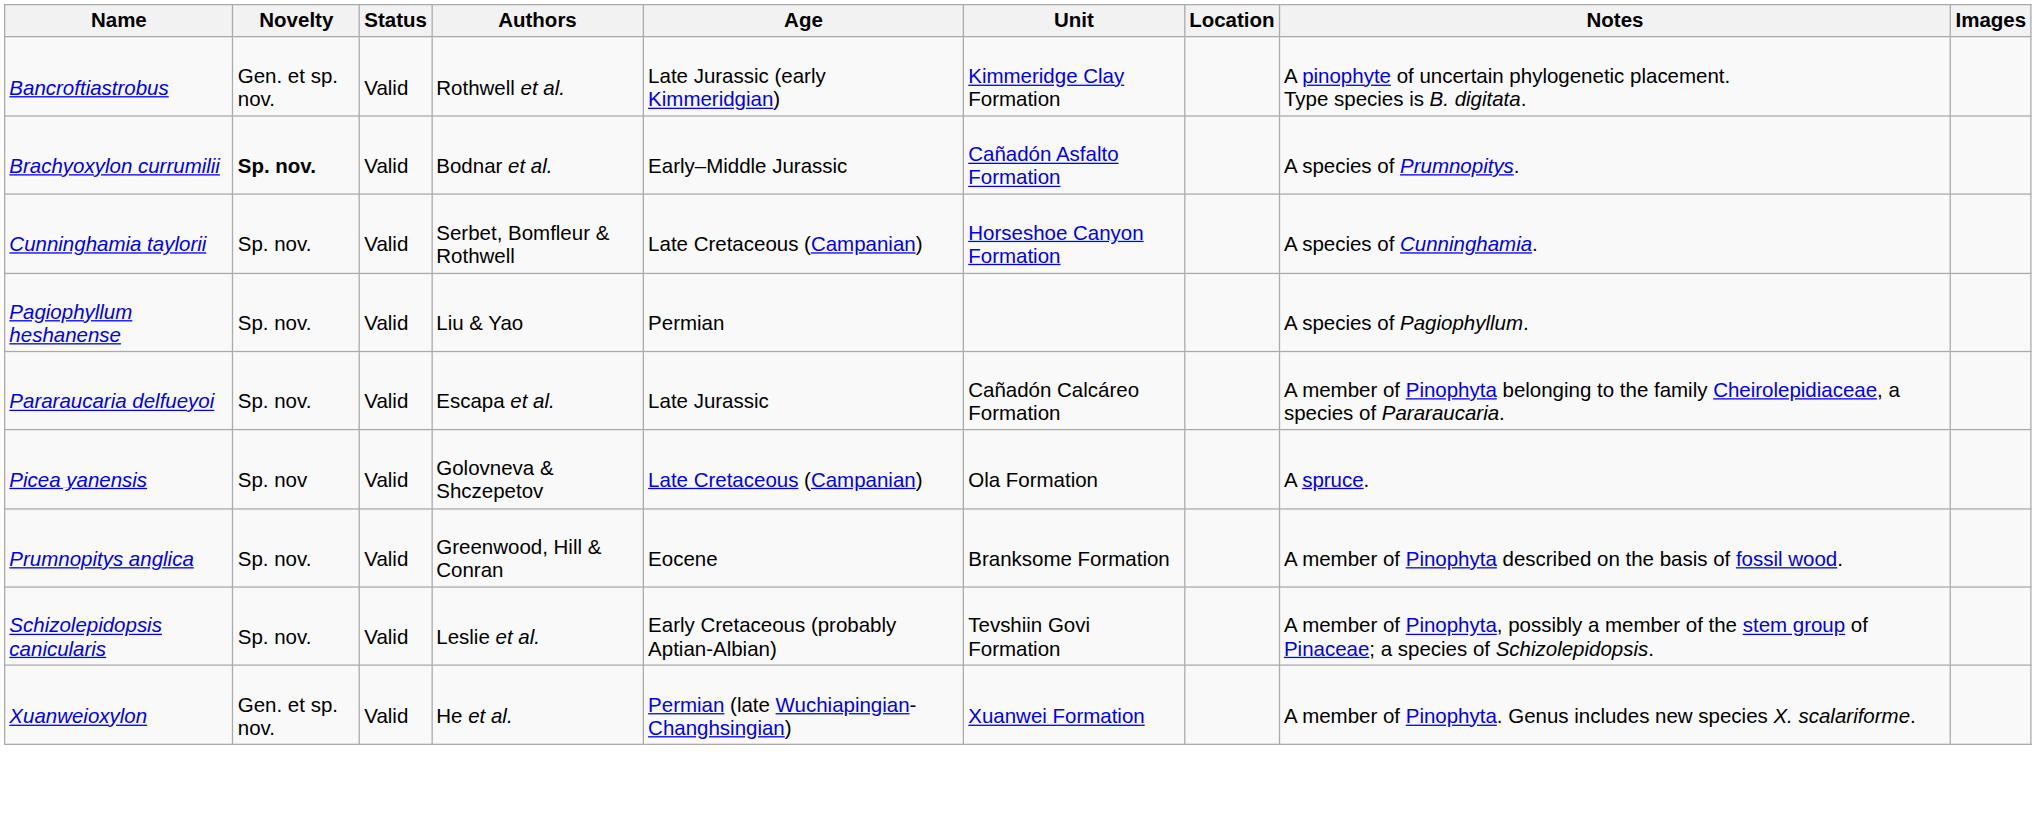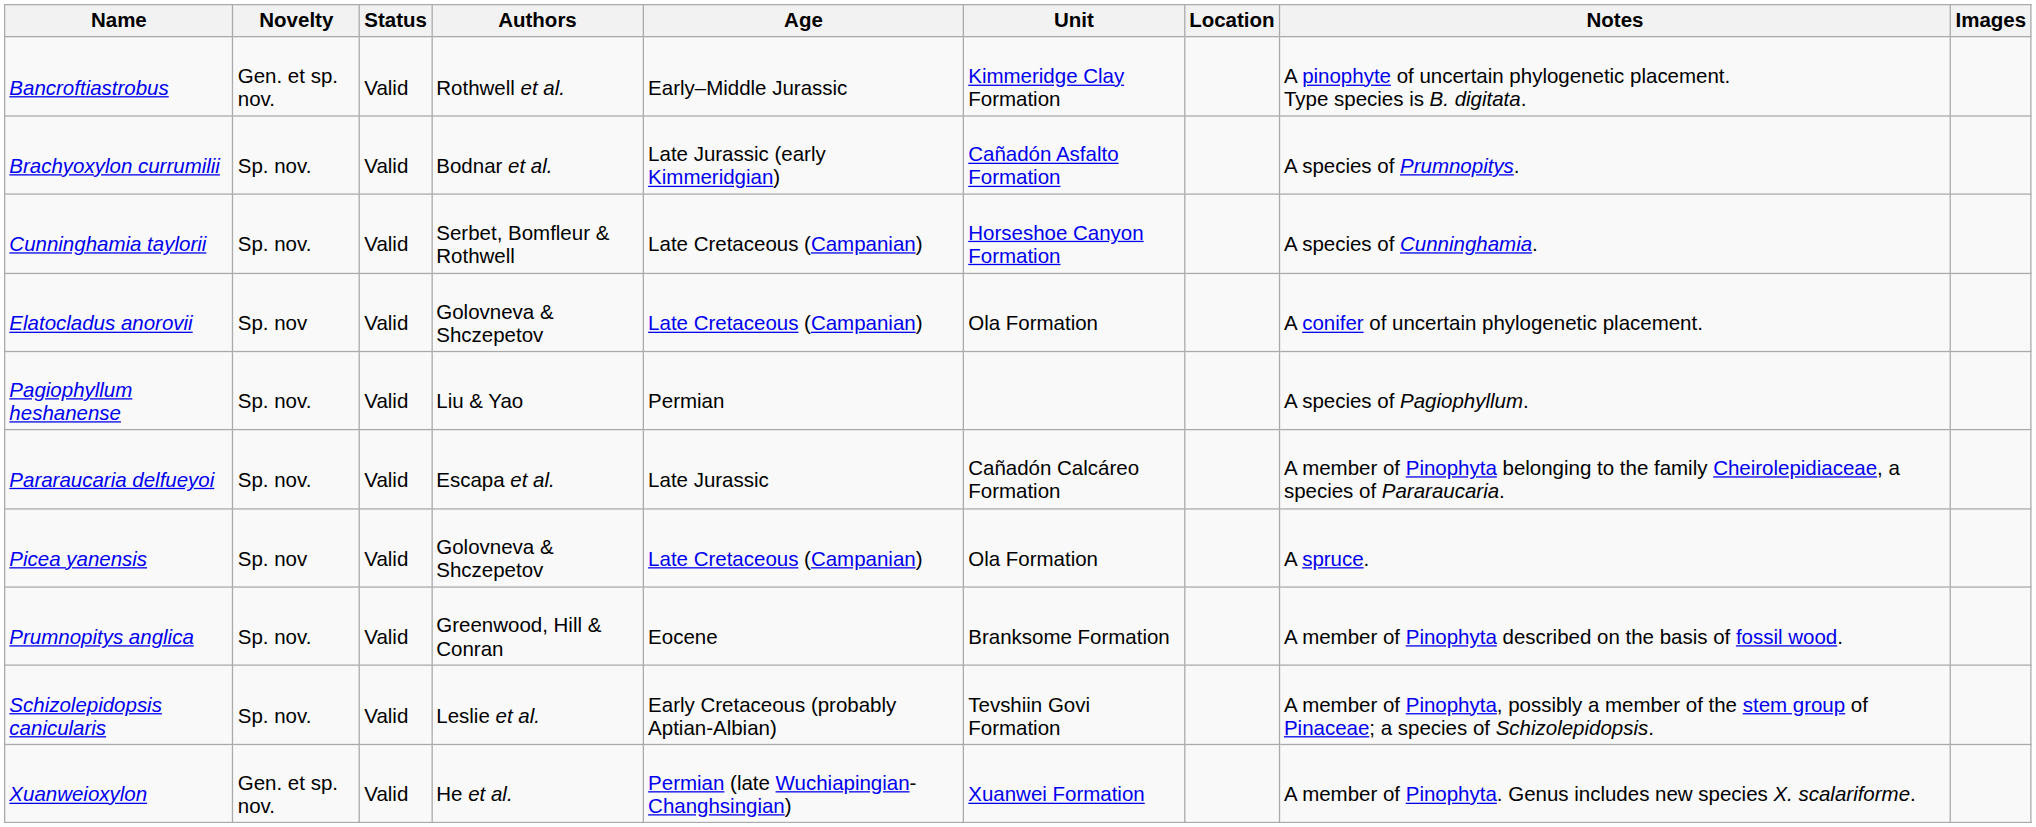 <table class="wikitable sortable" align="center" width="100%">
 <tr>
 <th>Name</th>
 <th>Novelty</th>
 <th>Status</th>
 <th>Authors</th>
 <th>Age</th>
 <th>Unit</th>
 <th>Location</th>
 <th>Notes</th>
 <th>Images</th>
 </tr>
 <tr>
 <td><br><em><a href='#'>Bancroftiastrobus</a></em></td>
 <td><br>Gen. et sp. nov.</td>
 <td><br>Valid</td>
 <td><br>Rothwell <em>et al.</em></td>
-<td><br>Late Jurassic (early <a href='#'>Kimmeridgian</a>)</td>
+<td><br>Early–Middle Jurassic</td>
 <td><br><a href='#'>Kimmeridge Clay</a> Formation</td>
 <td><br></td>
 <td><br>A <a href='#'>pinophyte</a> of uncertain phylogenetic placement.<br>  Type species is <em>B. digitata</em>.</td>
 <td></td>
 </tr>
 <tr>
 <td><br><em><a href='#'>Brachyoxylon currumilii</a></em></td>
-<td><strong><br>Sp. nov.</strong></td>
+<td><br>Sp. nov.</td>
 <td><br>Valid</td>
 <td><br>Bodnar <em>et al.</em></td>
-<td><br>Early–Middle Jurassic</td>
+<td><br>Late Jurassic (early <a href='#'>Kimmeridgian</a>)</td>
 <td><br><a href='#'>Cañadón Asfalto Formation</a></td>
 <td><br></td>
 <td><br>A species of <em><a href='#'>Prumnopitys</a></em>.</td>
 <td></td>
 </tr>
 <tr>
 <td><br><em><a href='#'>Cunninghamia taylorii</a></em></td>
 <td><br>Sp. nov.</td>
 <td><br>Valid</td>
 <td><br>Serbet, Bomfleur & Rothwell</td>
 <td><br>Late Cretaceous (<a href='#'>Campanian</a>)</td>
 <td><br><a href='#'>Horseshoe Canyon Formation</a></td>
 <td><br></td>
 <td><br>A species of <em><a href='#'>Cunninghamia</a></em>.</td>
+<td></td>
+</tr>
+<tr>
+<td><br><em><a href='#'>Elatocladus anorovii</a></em></td>
+<td><br>Sp. nov</td>
+<td><br>Valid</td>
+<td><br>Golovneva & Shczepetov</td>
+<td><br><a href='#'>Late Cretaceous</a> (<a href='#'>Campanian</a>)</td>
+<td><br>Ola Formation</td>
+<td><br></td>
+<td><br>A <a href='#'>conifer</a> of uncertain phylogenetic placement.</td>
 <td></td>
 </tr>
 <tr>
 <td><br><em><a href='#'>Pagiophyllum heshanense</a></em></td>
 <td><br>Sp. nov.</td>
 <td><br>Valid</td>
 <td><br>Liu & Yao</td>
 <td><br>Permian</td>
 <td></td>
 <td><br></td>
 <td><br>A species of <em>Pagiophyllum</em>.</td>
 <td></td>
 </tr>
 <tr>
 <td><br><em><a href='#'>Pararaucaria delfueyoi</a></em></td>
 <td><br>Sp. nov.</td>
 <td><br>Valid</td>
 <td><br>Escapa <em>et al.</em></td>
 <td><br>Late Jurassic</td>
 <td><br>Cañadón Calcáreo Formation</td>
 <td><br></td>
 <td><br>A member of <a href='#'>Pinophyta</a> belonging to the family <a href='#'>Cheirolepidiaceae</a>, a species of <em>Pararaucaria</em>.</td>
 <td></td>
 </tr>
 <tr>
 <td><br><em><a href='#'>Picea yanensis</a></em></td>
 <td><br>Sp. nov</td>
 <td><br>Valid</td>
 <td><br>Golovneva & Shczepetov</td>
 <td><br><a href='#'>Late Cretaceous</a> (<a href='#'>Campanian</a>)</td>
 <td><br>Ola Formation</td>
 <td><br></td>
 <td><br>A <a href='#'>spruce</a>.</td>
 <td></td>
 </tr>
 <tr>
 <td><br><em><a href='#'>Prumnopitys anglica</a></em></td>
 <td><br>Sp. nov.</td>
 <td><br>Valid</td>
 <td><br>Greenwood, Hill & Conran</td>
 <td><br>Eocene</td>
 <td><br>Branksome Formation</td>
 <td><br></td>
 <td><br>A member of <a href='#'>Pinophyta</a> described on the basis of <a href='#'>fossil wood</a>.</td>
 <td></td>
 </tr>
 <tr>
 <td><br><em><a href='#'>Schizolepidopsis canicularis</a></em></td>
 <td><br>Sp. nov.</td>
 <td><br>Valid</td>
 <td><br>Leslie <em>et al.</em></td>
 <td><br>Early Cretaceous (probably Aptian-Albian)</td>
 <td><br>Tevshiin Govi Formation</td>
 <td><br></td>
 <td><br>A member of <a href='#'>Pinophyta</a>, possibly a member of the <a href='#'>stem group</a> of <a href='#'>Pinaceae</a>; a species of <em>Schizolepidopsis</em>.</td>
 <td></td>
 </tr>
 <tr>
 <td><br><em><a href='#'>Xuanweioxylon</a></em></td>
 <td><br>Gen. et sp. nov.</td>
 <td><br>Valid</td>
 <td><br>He <em>et al.</em></td>
 <td><br><a href='#'>Permian</a> (late <a href='#'>Wuchiapingian</a>-<a href='#'>Changhsingian</a>)</td>
 <td><br><a href='#'>Xuanwei Formation</a></td>
 <td><br></td>
 <td><br>A member of <a href='#'>Pinophyta</a>. Genus includes new species <em>X. scalariforme</em>.</td>
 <td></td>
 </tr>
 <tr>
 </tr>
 </table>
